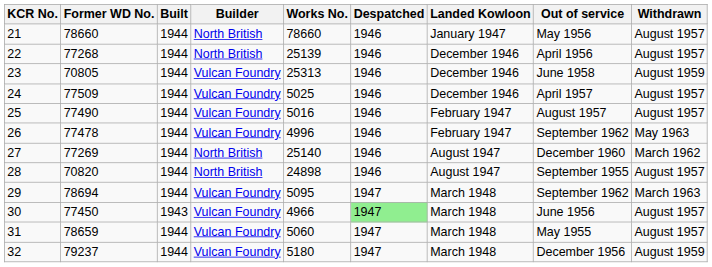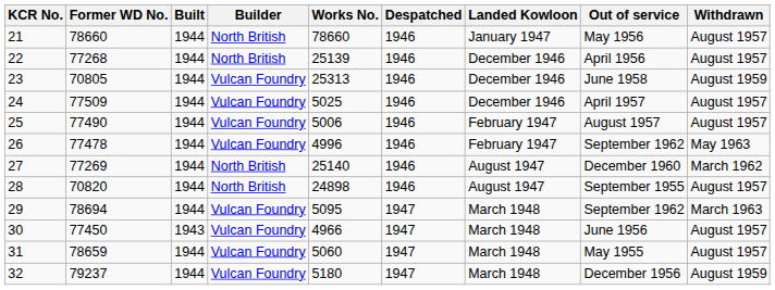 <table class="wikitable sortable">
 <tr>
 <th>KCR No.</th>
 <th>Former WD No.</th>
 <th>Built</th>
 <th>Builder</th>
 <th>Works No.</th>
 <th>Despatched</th>
 <th>Landed Kowloon</th>
 <th>Out of service</th>
 <th>Withdrawn</th>
 </tr>
 <tr>
 <td>21</td>
 <td>78660</td>
 <td>1944</td>
 <td><a href='#'>North British</a></td>
 <td>78660</td>
 <td>1946</td>
 <td>January 1947</td>
 <td>May 1956</td>
 <td>August 1957</td>
 </tr>
 <tr>
 <td>22</td>
 <td>77268</td>
 <td>1944</td>
 <td><a href='#'>North British</a></td>
 <td>25139</td>
 <td>1946</td>
 <td>December 1946</td>
 <td>April 1956</td>
 <td>August 1957</td>
 </tr>
 <tr>
 <td>23</td>
 <td>70805</td>
 <td>1944</td>
 <td><a href='#'>Vulcan Foundry</a></td>
 <td>25313</td>
 <td>1946</td>
 <td>December 1946</td>
 <td>June 1958</td>
 <td>August 1959</td>
 </tr>
 <tr>
 <td>24</td>
 <td>77509</td>
 <td>1944</td>
 <td><a href='#'>Vulcan Foundry</a></td>
 <td>5025</td>
 <td>1946</td>
 <td>December 1946</td>
 <td>April 1957</td>
 <td>August 1957</td>
 </tr>
 <tr>
 <td>25</td>
 <td>77490</td>
 <td>1944</td>
 <td><a href='#'>Vulcan Foundry</a></td>
-<td>5016</td>
+<td>5006</td>
 <td>1946</td>
 <td>February 1947</td>
 <td>August 1957</td>
 <td>August 1957</td>
 </tr>
 <tr>
 <td>26</td>
 <td>77478</td>
 <td>1944</td>
 <td><a href='#'>Vulcan Foundry</a></td>
 <td>4996</td>
 <td>1946</td>
 <td>February 1947</td>
 <td>September 1962</td>
 <td>May 1963</td>
 </tr>
 <tr>
 <td>27</td>
 <td>77269</td>
 <td>1944</td>
 <td><a href='#'>North British</a></td>
 <td>25140</td>
 <td>1946</td>
 <td>August 1947</td>
 <td>December 1960</td>
 <td>March 1962</td>
 </tr>
 <tr>
 <td>28</td>
 <td>70820</td>
 <td>1944</td>
 <td><a href='#'>North British</a></td>
 <td>24898</td>
 <td>1946</td>
 <td>August 1947</td>
 <td>September 1955</td>
 <td>August 1957</td>
 </tr>
 <tr>
 <td>29</td>
 <td>78694</td>
 <td>1944</td>
 <td><a href='#'>Vulcan Foundry</a></td>
 <td>5095</td>
 <td>1947</td>
 <td>March 1948</td>
 <td>September 1962</td>
 <td>March 1963</td>
 </tr>
 <tr>
 <td>30</td>
 <td>77450</td>
 <td>1943</td>
 <td><a href='#'>Vulcan Foundry</a></td>
 <td>4966</td>
-<td style="background: lightgreen;">1947</td>
+<td>1947</td>
 <td>March 1948</td>
 <td>June 1956</td>
 <td>August 1957</td>
 </tr>
 <tr>
 <td>31</td>
 <td>78659</td>
 <td>1944</td>
 <td><a href='#'>Vulcan Foundry</a></td>
 <td>5060</td>
 <td>1947</td>
 <td>March 1948</td>
 <td>May 1955</td>
 <td>August 1957</td>
 </tr>
 <tr>
 <td>32</td>
 <td>79237</td>
 <td>1944</td>
 <td><a href='#'>Vulcan Foundry</a></td>
 <td>5180</td>
 <td>1947</td>
 <td>March 1948</td>
 <td>December 1956</td>
 <td>August 1959</td>
 </tr>
 </table>
